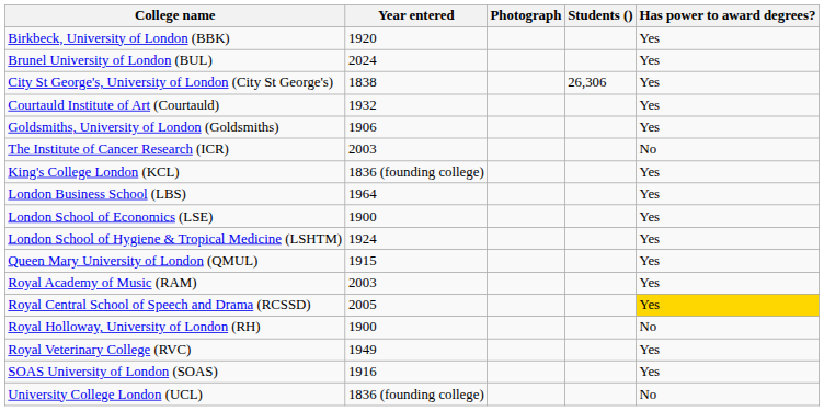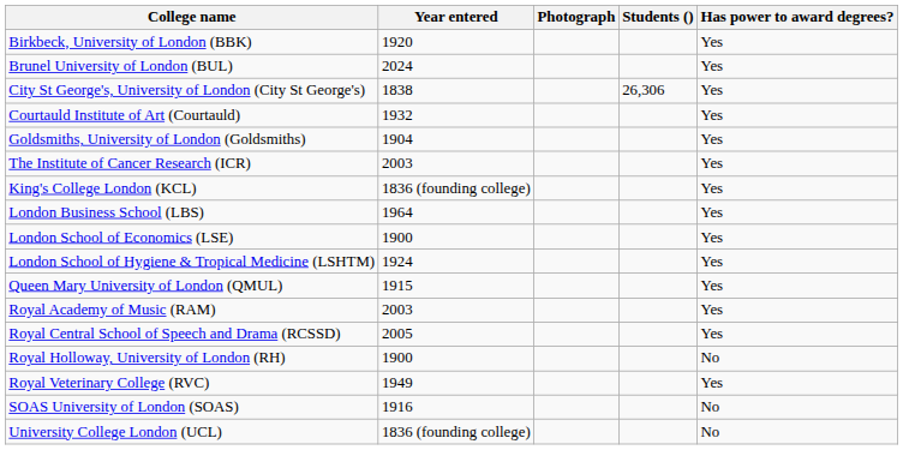 <table class="wikitable sortable">
 <tr>
 <th>College name</th>
 <th>Year entered</th>
 <th class="unsortable">Photograph</th>
 <th>Students ()</th>
 <th>Has power to award degrees?</th>
 </tr>
 <tr>
 <td><a href='#'>Birkbeck, University of London</a> (BBK)</td>
 <td>1920</td>
 <td></td>
 <td></td>
 <td>Yes</td>
 </tr>
 <tr>
 <td><a href='#'>Brunel University of London</a> (BUL)</td>
 <td>2024</td>
 <td></td>
 <td></td>
 <td>Yes</td>
 </tr>
 <tr>
 <td><a href='#'>City St George's, University of London</a> (City St George's)</td>
 <td>1838</td>
 <td></td>
 <td>26,306</td>
 <td>Yes</td>
 </tr>
 <tr>
 <td><a href='#'>Courtauld Institute of Art</a> (Courtauld)</td>
 <td>1932</td>
 <td></td>
 <td></td>
 <td>Yes</td>
 </tr>
 <tr>
 <td><a href='#'>Goldsmiths, University of London</a> (Goldsmiths)</td>
-<td>1906</td>
+<td>1904</td>
 <td></td>
 <td></td>
 <td>Yes</td>
 </tr>
 <tr>
 <td><a href='#'>The Institute of Cancer Research</a> (ICR)</td>
 <td>2003</td>
 <td></td>
 <td></td>
-<td>No</td>
+<td>Yes</td>
 </tr>
 <tr>
 <td><a href='#'>King's College London</a> (KCL)</td>
 <td>1836 (founding college)</td>
 <td></td>
 <td></td>
 <td>Yes</td>
 </tr>
 <tr>
 <td><a href='#'>London Business School</a> (LBS)</td>
 <td>1964</td>
 <td></td>
 <td></td>
 <td>Yes</td>
 </tr>
 <tr>
 <td><a href='#'>London School of Economics</a> (LSE)</td>
 <td>1900</td>
 <td></td>
 <td></td>
 <td>Yes</td>
 </tr>
 <tr>
 <td><a href='#'>London School of Hygiene & Tropical Medicine</a> (LSHTM)</td>
 <td>1924</td>
 <td></td>
 <td></td>
 <td>Yes</td>
 </tr>
 <tr>
 <td><a href='#'>Queen Mary University of London</a> (QMUL)</td>
 <td>1915</td>
 <td></td>
 <td></td>
 <td>Yes</td>
 </tr>
 <tr>
 <td><a href='#'>Royal Academy of Music</a> (RAM)</td>
 <td>2003</td>
 <td></td>
 <td></td>
 <td>Yes</td>
 </tr>
 <tr>
 <td><a href='#'>Royal Central School of Speech and Drama</a> (RCSSD)</td>
 <td>2005</td>
 <td></td>
 <td></td>
-<td style="background: gold;">Yes</td>
+<td>Yes</td>
 </tr>
 <tr>
 <td><a href='#'>Royal Holloway, University of London</a> (RH)</td>
 <td>1900</td>
 <td></td>
 <td></td>
 <td>No</td>
 </tr>
 <tr>
 <td><a href='#'>Royal Veterinary College</a> (RVC)</td>
 <td>1949</td>
 <td></td>
 <td></td>
 <td>Yes</td>
 </tr>
 <tr>
 <td><a href='#'>SOAS University of London</a> (SOAS)</td>
 <td>1916</td>
 <td></td>
 <td></td>
-<td>Yes</td>
+<td>No</td>
 </tr>
 <tr>
 <td><a href='#'>University College London</a> (UCL)</td>
 <td>1836 (founding college)</td>
 <td></td>
 <td></td>
 <td>No</td>
 </tr>
 </table>
